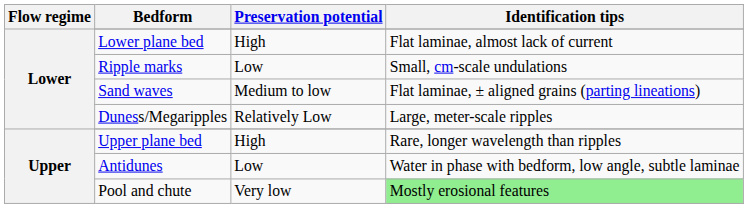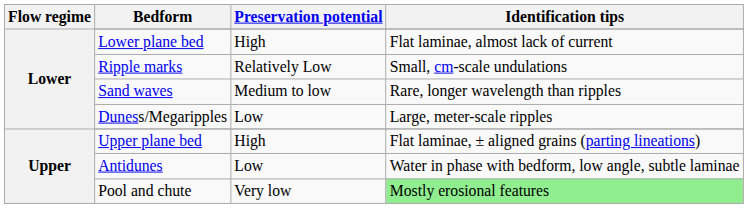 <table class="wikitable">
 <tr>
 <th>Flow regime</th>
 <th>Bedform</th>
 <th><a href='#'>Preservation potential</a></th>
 <th>Identification tips</th>
 </tr>
 <tr>
 <th rowspan="5">Lower</th>
 </tr>
 <tr>
 <td><a href='#'>Lower plane bed</a></td>
 <td>High</td>
 <td>Flat laminae, almost lack of current</td>
 </tr>
 <tr>
 <td><a href='#'>Ripple marks</a></td>
-<td>Low</td>
+<td>Relatively Low</td>
 <td>Small, <a href='#'>cm</a>-scale undulations</td>
 </tr>
 <tr>
 <td><a href='#'>Sand waves</a></td>
 <td>Medium to low</td>
-<td>Flat laminae, ± aligned grains (<a href='#'>parting lineations</a>)</td>
+<td>Rare, longer wavelength than ripples</td>
 </tr>
 <tr>
 <td><a href='#'>Dunes</a>s/Megaripples</td>
-<td>Relatively Low</td>
+<td>Low</td>
 <td>Large, meter-scale ripples</td>
 </tr>
 <tr>
 <th rowspan="5">Upper</th>
 </tr>
 <tr>
 <td><a href='#'>Upper plane bed</a></td>
 <td>High</td>
-<td>Rare, longer wavelength than ripples</td>
+<td>Flat laminae, ± aligned grains (<a href='#'>parting lineations</a>)</td>
 </tr>
 <tr>
 <td><a href='#'>Antidunes</a></td>
 <td>Low</td>
 <td>Water in phase with bedform, low angle, subtle laminae</td>
 </tr>
 <tr>
 <td>Pool and chute</td>
 <td>Very low</td>
 <td style="background: lightgreen;">Mostly erosional features</td>
 </tr>
 </table>
